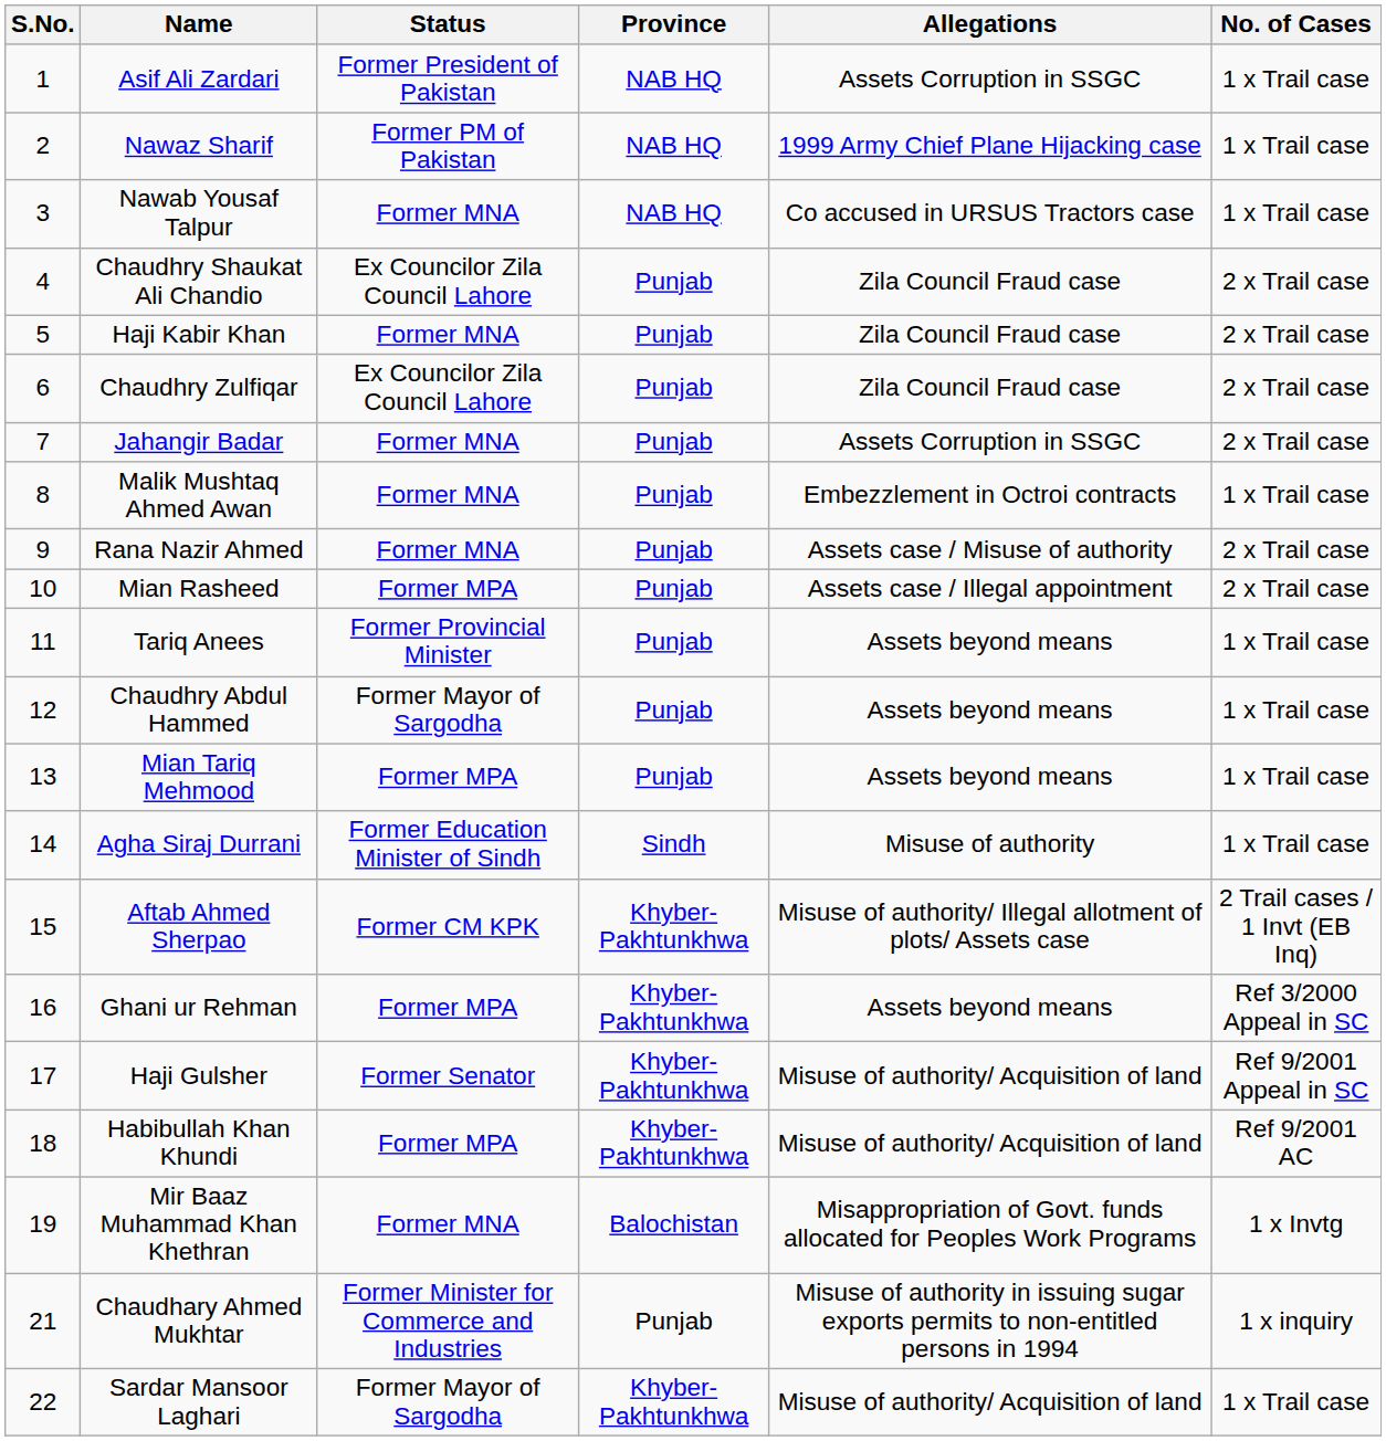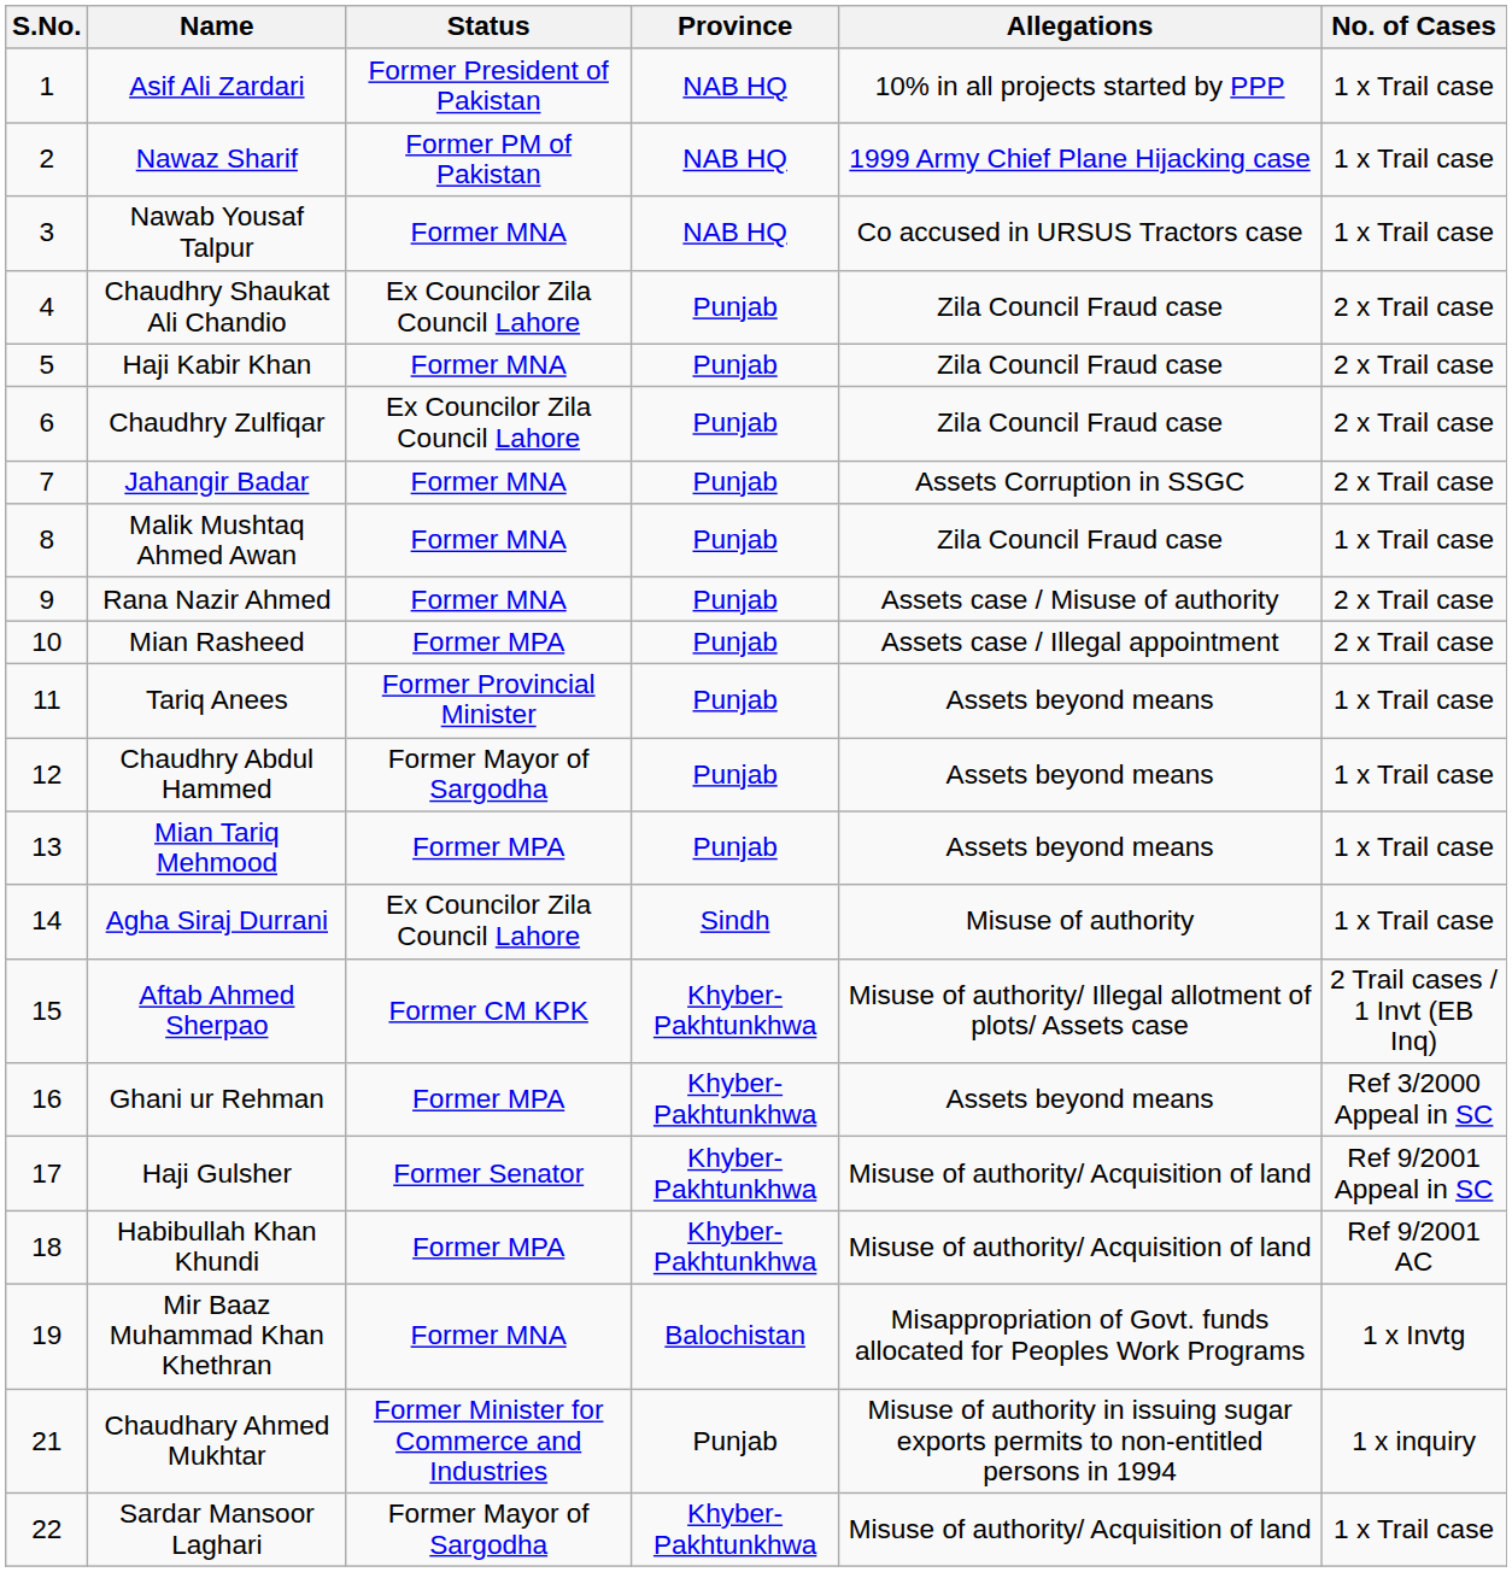 <table border=1 class="wikitable sortable" width="100%" align="center">
 <tr>
 <th scope="col">S.No.</th>
 <th scope="col">Name</th>
 <th scope="col">Status</th>
 <th scope="col">Province</th>
 <th scope="col">Allegations</th>
 <th scope="col">No. of Cases</th>
 </tr>
 <tr>
 <td align=center>1</td>
 <td align=center><a href='#'>Asif Ali Zardari</a></td>
 <td align=center><a href='#'>Former President of Pakistan</a></td>
 <td align=center><a href='#'>NAB HQ</a></td>
-<td align=center>Assets Corruption in SSGC</td>
+<td align=center>10% in all projects started by <a href='#'>PPP</a></td>
 <td align=center>1 x Trail case</td>
 </tr>
 <tr>
 <td align=center>2</td>
 <td align=center><a href='#'>Nawaz Sharif</a></td>
 <td align=center><a href='#'>Former PM of Pakistan</a></td>
 <td align=center><a href='#'>NAB HQ</a></td>
 <td align=center><a href='#'>1999 Army Chief Plane Hijacking case</a></td>
 <td align=center>1 x Trail case</td>
 </tr>
 <tr>
 <td align=center>3</td>
 <td align=center>Nawab Yousaf Talpur</td>
 <td align=center><a href='#'>Former MNA</a></td>
 <td align=center><a href='#'>NAB HQ</a></td>
 <td align=center>Co accused in URSUS Tractors case</td>
 <td align=center>1 x Trail case</td>
 </tr>
 <tr>
 <td align=center>4</td>
 <td align=center>Chaudhry Shaukat Ali Chandio</td>
 <td align=center>Ex Councilor Zila Council <a href='#'>Lahore</a></td>
 <td align=center><a href='#'>Punjab</a></td>
 <td align=center>Zila Council Fraud case</td>
 <td align=center>2 x Trail case</td>
 </tr>
 <tr>
 <td align=center>5</td>
 <td align=center>Haji Kabir Khan</td>
 <td align=center><a href='#'>Former MNA</a></td>
 <td align=center><a href='#'>Punjab</a></td>
 <td align=center>Zila Council Fraud case</td>
 <td align=center>2 x Trail case</td>
 </tr>
 <tr>
 <td align=center>6</td>
 <td align=center>Chaudhry Zulfiqar</td>
 <td align=center>Ex Councilor Zila Council <a href='#'>Lahore</a></td>
 <td align=center><a href='#'>Punjab</a></td>
 <td align=center>Zila Council Fraud case</td>
 <td align=center>2 x Trail case</td>
 </tr>
 <tr>
 <td align=center>7</td>
 <td align=center><a href='#'>Jahangir Badar</a></td>
 <td align=center><a href='#'>Former MNA</a></td>
 <td align=center><a href='#'>Punjab</a></td>
 <td align=center>Assets Corruption in SSGC</td>
 <td align=center>2 x Trail case</td>
 </tr>
 <tr>
 <td align=center>8</td>
 <td align=center>Malik Mushtaq Ahmed Awan</td>
 <td align=center><a href='#'>Former MNA</a></td>
 <td align=center><a href='#'>Punjab</a></td>
-<td align=center>Embezzlement in Octroi contracts</td>
+<td align=center>Zila Council Fraud case</td>
 <td align=center>1 x Trail case</td>
 </tr>
 <tr>
 <td align=center>9</td>
 <td align=center>Rana Nazir Ahmed</td>
 <td align=center><a href='#'>Former MNA</a></td>
 <td align=center><a href='#'>Punjab</a></td>
 <td align=center>Assets case / Misuse of authority</td>
 <td align=center>2 x Trail case</td>
 </tr>
 <tr>
 <td align=center>10</td>
 <td align=center>Mian Rasheed</td>
 <td align=center><a href='#'>Former MPA</a></td>
 <td align=center><a href='#'>Punjab</a></td>
 <td align=center>Assets case / Illegal appointment</td>
 <td align=center>2 x Trail case</td>
 </tr>
 <tr>
 <td align=center>11</td>
 <td align=center>Tariq Anees</td>
 <td align=center><a href='#'>Former Provincial Minister</a></td>
 <td align=center><a href='#'>Punjab</a></td>
 <td align=center>Assets beyond means</td>
 <td align=center>1 x Trail case</td>
 </tr>
 <tr>
 <td align=center>12</td>
 <td align=center>Chaudhry Abdul Hammed</td>
 <td align=center>Former Mayor of <a href='#'>Sargodha</a></td>
 <td align=center><a href='#'>Punjab</a></td>
 <td align=center>Assets beyond means</td>
 <td align=center>1 x Trail case</td>
 </tr>
 <tr>
 <td align=center>13</td>
 <td align=center><a href='#'>Mian Tariq Mehmood</a></td>
 <td align=center><a href='#'>Former MPA</a></td>
 <td align=center><a href='#'>Punjab</a></td>
 <td align=center>Assets beyond means</td>
 <td align=center>1 x Trail case</td>
 </tr>
 <tr>
 <td align=center>14</td>
 <td align=center><a href='#'>Agha Siraj Durrani</a></td>
-<td align=center><a href='#'>Former Education Minister of Sindh</a></td>
+<td align=center>Ex Councilor Zila Council <a href='#'>Lahore</a></td>
 <td align=center><a href='#'>Sindh</a></td>
 <td align=center>Misuse of authority</td>
 <td align=center>1 x Trail case</td>
 </tr>
 <tr>
 <td align=center>15</td>
 <td align=center><a href='#'>Aftab Ahmed Sherpao</a></td>
 <td align=center><a href='#'>Former CM KPK</a></td>
 <td align=center><a href='#'>Khyber-Pakhtunkhwa</a></td>
 <td align=center>Misuse of authority/ Illegal allotment of plots/ Assets case</td>
 <td align=center>2 Trail cases / 1 Invt (EB Inq)</td>
 </tr>
 <tr>
 <td align=center>16</td>
 <td align=center>Ghani ur Rehman</td>
 <td align=center><a href='#'>Former MPA</a></td>
 <td align=center><a href='#'>Khyber-Pakhtunkhwa</a></td>
 <td align=center>Assets beyond means</td>
 <td align=center>Ref 3/2000 Appeal in <a href='#'>SC</a></td>
 </tr>
 <tr>
 <td align=center>17</td>
 <td align=center>Haji Gulsher</td>
 <td align=center><a href='#'>Former Senator</a></td>
 <td align=center><a href='#'>Khyber-Pakhtunkhwa</a></td>
 <td align=center>Misuse of authority/ Acquisition of land</td>
 <td align=center>Ref 9/2001 Appeal in <a href='#'>SC</a></td>
 </tr>
 <tr>
 <td align=center>18</td>
 <td align=center>Habibullah Khan Khundi</td>
 <td align=center><a href='#'>Former MPA</a></td>
 <td align=center><a href='#'>Khyber-Pakhtunkhwa</a></td>
 <td align=center>Misuse of authority/ Acquisition of land</td>
 <td align=center>Ref 9/2001 AC</td>
 </tr>
 <tr>
 <td align=center>19</td>
 <td align=center>Mir Baaz Muhammad Khan Khethran</td>
 <td align=center><a href='#'>Former MNA</a></td>
 <td align=center><a href='#'>Balochistan</a></td>
 <td align=center>Misappropriation of Govt. funds allocated for Peoples Work Programs</td>
 <td align=center>1 x Invtg</td>
 </tr>
 <tr>
 <td align=center>21</td>
 <td align=center>Chaudhary Ahmed Mukhtar</td>
 <td align=center><a href='#'>Former Minister for Commerce and Industries</a></td>
 <td align=center>Punjab</td>
 <td align=center>Misuse of authority in issuing sugar exports permits to non-entitled persons in 1994</td>
 <td align=center>1 x inquiry</td>
 </tr>
 <tr>
 <td align=center>22</td>
 <td align=center>Sardar Mansoor Laghari</td>
 <td align=center>Former Mayor of <a href='#'>Sargodha</a></td>
 <td align=center><a href='#'>Khyber-Pakhtunkhwa</a></td>
 <td align=center>Misuse of authority/ Acquisition of land</td>
 <td align=center>1 x Trail case</td>
 </tr>
 </table>
